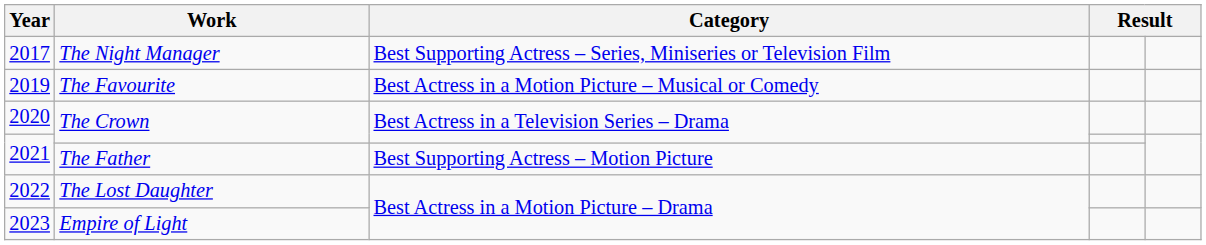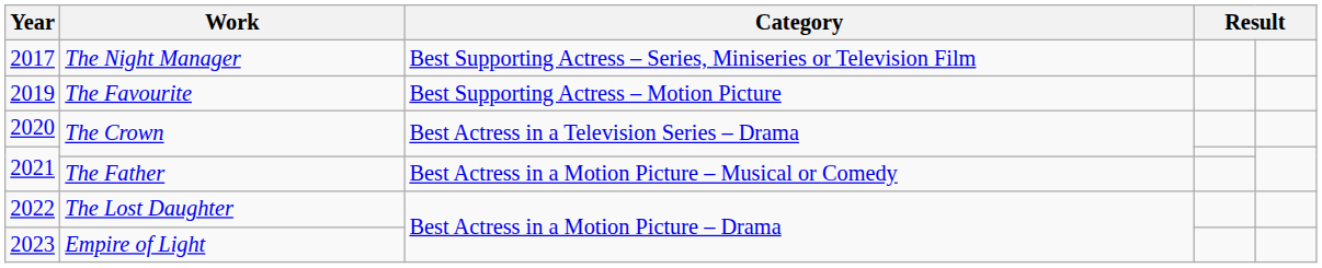 <table class=wikitable>
 <tr>
 <th scope="col" style="width:1em;">Year</th>
 <th scope="col" style="width:15em;">Work</th>
 <th scope="col" style="width:35em;">Category</th>
 <th scope="col" style="width:5em;" colspan=2>Result</th>
 </tr>
 <tr>
 <td><a href='#'>2017</a></td>
 <td><em><a href='#'>The Night Manager</a></em></td>
 <td><a href='#'>Best Supporting Actress – Series, Miniseries or Television Film</a></td>
 <td></td>
 <td style="text-align:center;"></td>
 </tr>
 <tr>
 <td><a href='#'>2019</a></td>
 <td><em><a href='#'>The Favourite</a></em></td>
-<td><a href='#'>Best Actress in a Motion Picture – Musical or Comedy</a></td>
+<td><a href='#'>Best Supporting Actress – Motion Picture</a></td>
 <td></td>
 <td style="text-align:center;"></td>
 </tr>
 <tr>
 <td><a href='#'>2020</a></td>
 <td rowspan="2"><em><a href='#'>The Crown</a></em></td>
 <td rowspan="2"><a href='#'>Best Actress in a Television Series – Drama</a></td>
 <td></td>
 <td style="text-align:center;"></td>
 </tr>
 <tr>
 <td rowspan="2"><a href='#'>2021</a></td>
 <td></td>
 <td style="text-align:center;" rowspan="2"></td>
 </tr>
 <tr>
 <td><em><a href='#'>The Father</a></em></td>
-<td><a href='#'>Best Supporting Actress – Motion Picture</a></td>
+<td><a href='#'>Best Actress in a Motion Picture – Musical or Comedy</a></td>
 <td></td>
 </tr>
 <tr>
 <td><a href='#'>2022</a></td>
 <td><em><a href='#'>The Lost Daughter</a></em></td>
 <td rowspan=2><a href='#'>Best Actress in a Motion Picture – Drama</a></td>
 <td></td>
 <td style="text-align:center;"></td>
 </tr>
 <tr>
 <td><a href='#'>2023</a></td>
 <td><em><a href='#'>Empire of Light</a></em></td>
 <td></td>
 <td style="text-align:center;"></td>
 </tr>
 </table>
